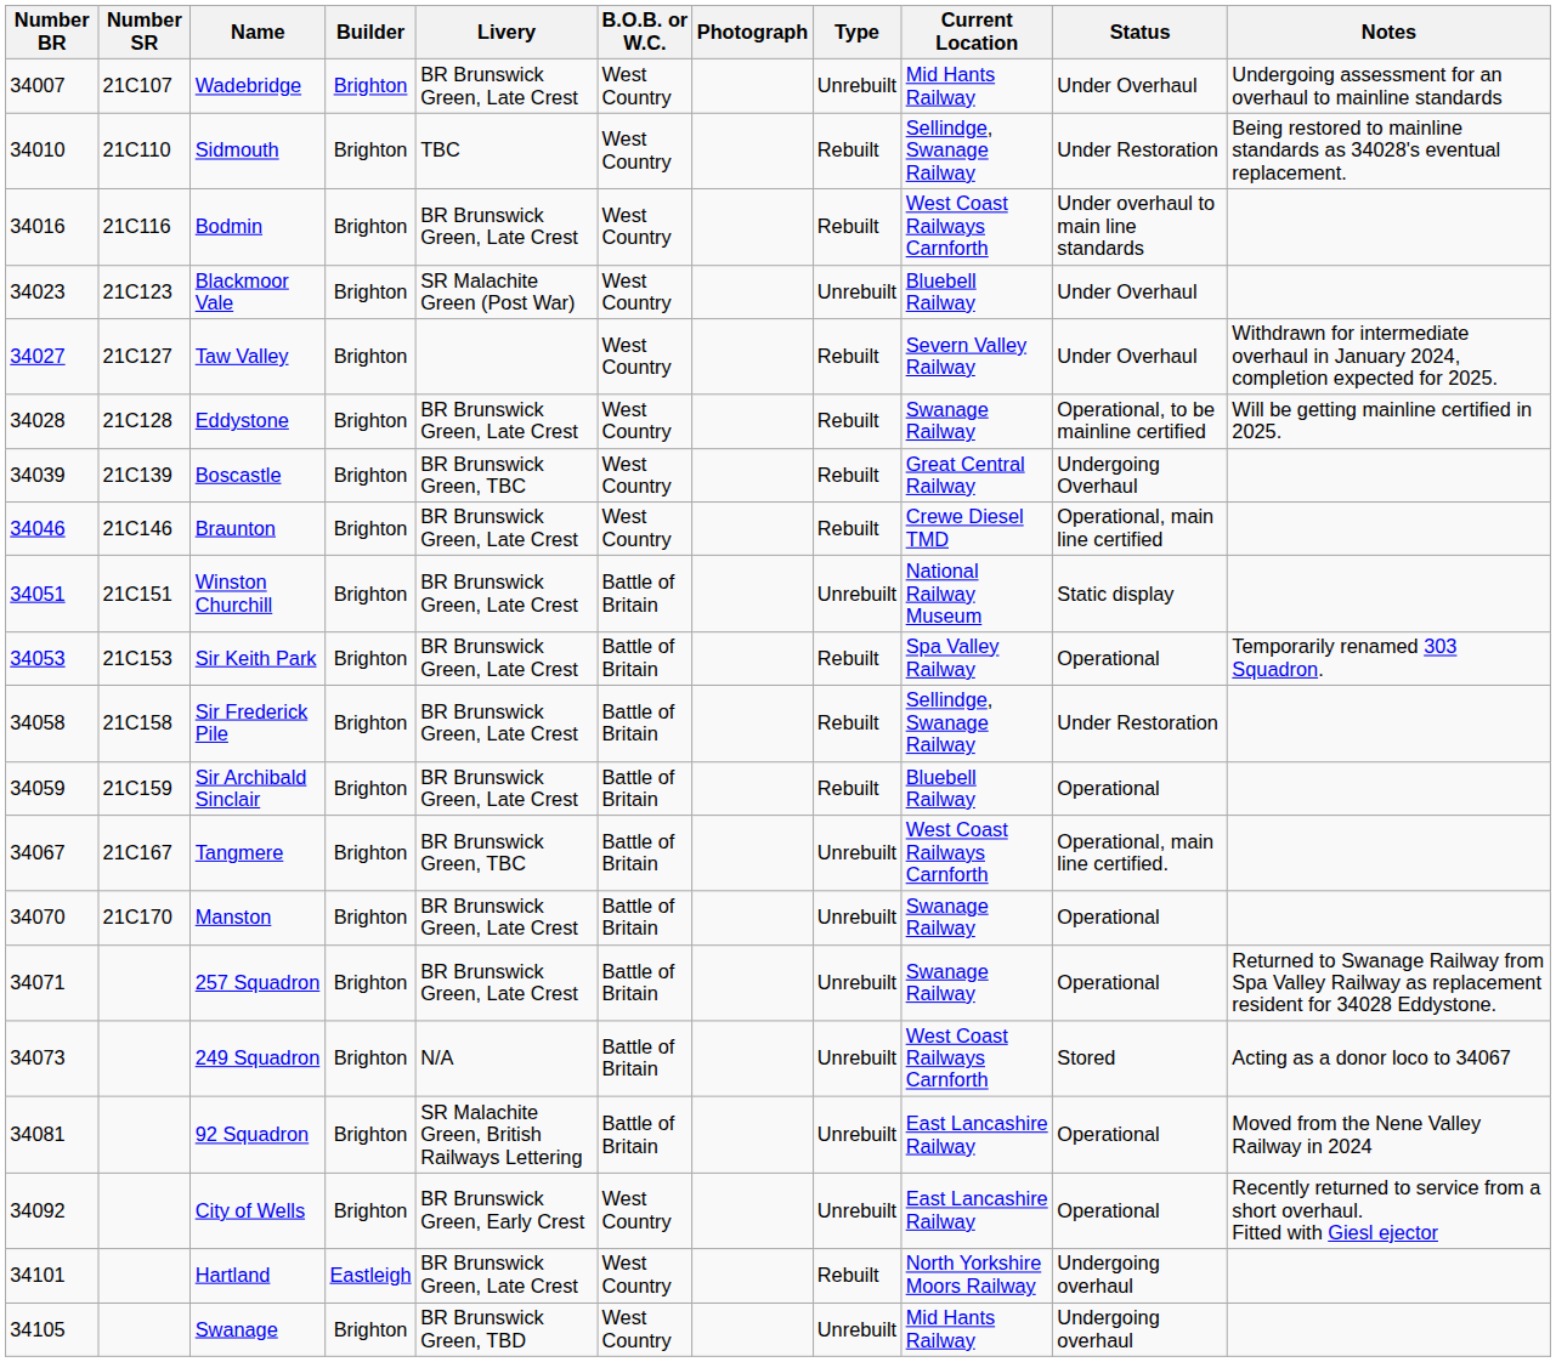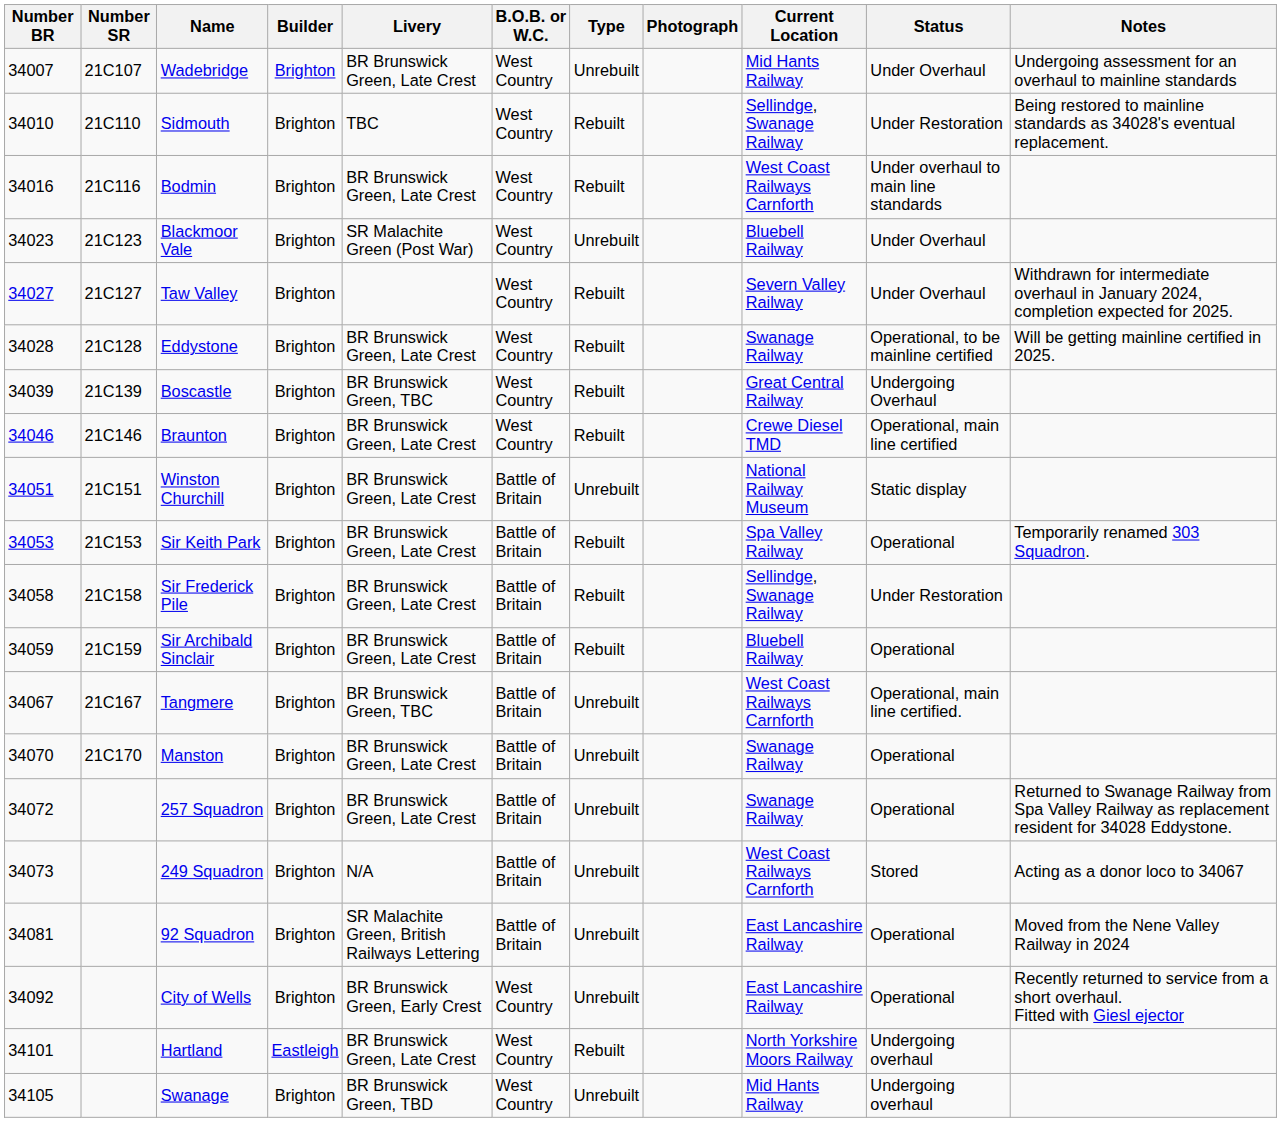 <table class="wikitable">
 <tr>
 <th>Number BR</th>
 <th>Number SR</th>
 <th>Name</th>
 <th>Builder</th>
 <th>Livery</th>
 <th>B.O.B. or W.C.</th>
+<th>Type</th>
 <th>Photograph</th>
-<th>Type</th>
 <th>Current Location</th>
 <th>Status</th>
 <th>Notes</th>
 </tr>
 <tr>
 <td>34007</td>
 <td>21C107</td>
 <td><a href='#'>Wadebridge</a></td>
 <td align=center><a href='#'>Brighton</a></td>
 <td>BR Brunswick Green, Late Crest</td>
 <td>West Country</td>
+<td>Unrebuilt</td>
 <td></td>
-<td>Unrebuilt</td>
 <td><a href='#'>Mid Hants Railway</a></td>
 <td>Under Overhaul</td>
 <td>Undergoing assessment for an overhaul to mainline standards</td>
 </tr>
 <tr>
 <td>34010</td>
 <td>21C110</td>
 <td><a href='#'>Sidmouth</a></td>
 <td align=center>Brighton</td>
 <td>TBC</td>
 <td>West Country</td>
+<td>Rebuilt</td>
 <td></td>
-<td>Rebuilt</td>
 <td><a href='#'>Sellindge</a>, <a href='#'>Swanage Railway</a></td>
 <td>Under Restoration</td>
 <td>Being restored to mainline standards as 34028's eventual replacement.</td>
 </tr>
 <tr>
 <td>34016</td>
 <td>21C116</td>
 <td><a href='#'>Bodmin</a></td>
 <td align=center>Brighton</td>
 <td>BR Brunswick Green, Late Crest</td>
 <td>West Country</td>
+<td>Rebuilt</td>
 <td></td>
-<td>Rebuilt</td>
 <td><a href='#'>West Coast Railways Carnforth</a></td>
 <td>Under overhaul to main line standards</td>
 <td></td>
 </tr>
 <tr>
 <td>34023</td>
 <td>21C123</td>
 <td><a href='#'>Blackmoor Vale</a></td>
 <td align=center>Brighton</td>
 <td>SR Malachite Green (Post War)</td>
 <td>West Country</td>
+<td>Unrebuilt</td>
 <td></td>
-<td>Unrebuilt</td>
 <td><a href='#'>Bluebell Railway</a></td>
 <td>Under Overhaul</td>
 <td></td>
 </tr>
 <tr>
 <td><a href='#'>34027</a></td>
 <td>21C127</td>
 <td><a href='#'>Taw Valley</a></td>
 <td align=center>Brighton</td>
 <td></td>
 <td>West Country</td>
+<td>Rebuilt</td>
 <td></td>
-<td>Rebuilt</td>
 <td><a href='#'>Severn Valley Railway</a></td>
 <td>Under Overhaul</td>
 <td>Withdrawn for intermediate overhaul in January 2024, completion expected for 2025.</td>
 </tr>
 <tr>
 <td>34028</td>
 <td>21C128</td>
 <td><a href='#'>Eddystone</a></td>
 <td align=center>Brighton</td>
 <td>BR Brunswick Green, Late Crest</td>
 <td>West Country</td>
+<td>Rebuilt</td>
 <td></td>
-<td>Rebuilt</td>
 <td><a href='#'>Swanage Railway</a></td>
 <td>Operational, to be mainline certified</td>
 <td>Will be getting mainline certified in 2025.</td>
 </tr>
 <tr>
 <td>34039</td>
 <td>21C139</td>
 <td><a href='#'>Boscastle</a></td>
 <td align=center>Brighton</td>
 <td>BR Brunswick Green, TBC</td>
 <td>West Country</td>
+<td>Rebuilt</td>
 <td></td>
-<td>Rebuilt</td>
 <td><a href='#'>Great Central Railway</a></td>
 <td>Undergoing Overhaul</td>
 <td></td>
 </tr>
 <tr>
 <td><a href='#'>34046</a></td>
 <td>21C146</td>
 <td><a href='#'>Braunton</a></td>
 <td align=center>Brighton</td>
 <td>BR Brunswick Green, Late Crest</td>
 <td>West Country</td>
+<td>Rebuilt</td>
 <td></td>
-<td>Rebuilt</td>
 <td><a href='#'>Crewe Diesel TMD</a></td>
 <td>Operational, main line certified</td>
 <td></td>
 </tr>
 <tr>
 <td><a href='#'>34051</a></td>
 <td>21C151</td>
 <td><a href='#'>Winston Churchill</a></td>
 <td align=center>Brighton</td>
 <td>BR Brunswick Green, Late Crest</td>
 <td>Battle of Britain</td>
+<td>Unrebuilt</td>
 <td></td>
-<td>Unrebuilt</td>
 <td><a href='#'>National Railway Museum</a></td>
 <td>Static display</td>
 <td></td>
 </tr>
 <tr>
 <td><a href='#'>34053</a></td>
 <td>21C153</td>
 <td><a href='#'>Sir Keith Park</a></td>
 <td align=center>Brighton</td>
 <td>BR Brunswick Green, Late Crest</td>
 <td>Battle of Britain</td>
+<td>Rebuilt</td>
 <td></td>
-<td>Rebuilt</td>
 <td><a href='#'>Spa Valley Railway</a></td>
 <td>Operational</td>
 <td>Temporarily renamed <a href='#'>303 Squadron</a>.</td>
 </tr>
 <tr>
 <td>34058</td>
 <td>21C158</td>
 <td><a href='#'>Sir Frederick Pile</a></td>
 <td align=center>Brighton</td>
 <td>BR Brunswick Green, Late Crest</td>
 <td>Battle of Britain</td>
+<td>Rebuilt</td>
 <td></td>
-<td>Rebuilt</td>
 <td><a href='#'>Sellindge</a>, <a href='#'>Swanage Railway</a></td>
 <td>Under Restoration</td>
 <td></td>
 </tr>
 <tr>
 <td>34059</td>
 <td>21C159</td>
 <td><a href='#'>Sir Archibald Sinclair</a></td>
 <td align=center>Brighton</td>
 <td>BR Brunswick Green, Late Crest</td>
 <td>Battle of Britain</td>
+<td>Rebuilt</td>
 <td></td>
-<td>Rebuilt</td>
 <td><a href='#'>Bluebell Railway</a></td>
 <td>Operational</td>
 <td></td>
 </tr>
 <tr>
 <td>34067</td>
 <td>21C167</td>
 <td><a href='#'>Tangmere</a></td>
 <td align=center>Brighton</td>
 <td>BR Brunswick Green, TBC</td>
 <td>Battle of Britain</td>
+<td>Unrebuilt</td>
 <td></td>
-<td>Unrebuilt</td>
 <td><a href='#'>West Coast Railways Carnforth</a></td>
 <td>Operational, main line certified.</td>
 <td></td>
 </tr>
 <tr>
 <td>34070</td>
 <td>21C170</td>
 <td><a href='#'>Manston</a></td>
 <td align=center>Brighton</td>
 <td>BR Brunswick Green, Late Crest</td>
 <td>Battle of Britain</td>
+<td>Unrebuilt</td>
 <td></td>
-<td>Unrebuilt</td>
 <td><a href='#'>Swanage Railway</a></td>
 <td>Operational</td>
 <td></td>
 </tr>
 <tr>
-<td>34071</td>
+<td>34072</td>
 <td></td>
 <td><a href='#'>257 Squadron</a></td>
 <td align=center>Brighton</td>
 <td>BR Brunswick Green, Late Crest</td>
 <td>Battle of Britain</td>
+<td>Unrebuilt</td>
 <td></td>
-<td>Unrebuilt</td>
 <td><a href='#'>Swanage Railway</a></td>
 <td>Operational</td>
 <td>Returned to Swanage Railway from Spa Valley Railway as replacement resident for 34028 Eddystone.</td>
 </tr>
 <tr>
 <td>34073</td>
 <td></td>
 <td><a href='#'>249 Squadron</a></td>
 <td align=center>Brighton</td>
 <td>N/A</td>
 <td>Battle of Britain</td>
+<td>Unrebuilt</td>
 <td></td>
-<td>Unrebuilt</td>
 <td><a href='#'>West Coast Railways Carnforth</a></td>
 <td>Stored</td>
 <td>Acting as a donor loco to 34067</td>
 </tr>
 <tr>
 <td>34081</td>
 <td></td>
 <td><a href='#'>92 Squadron</a></td>
 <td align=center>Brighton</td>
 <td>SR Malachite Green, British Railways Lettering</td>
 <td>Battle of Britain</td>
+<td>Unrebuilt</td>
 <td></td>
-<td>Unrebuilt</td>
 <td><a href='#'>East Lancashire Railway</a></td>
 <td>Operational</td>
 <td>Moved from the Nene Valley Railway in 2024 </td>
 </tr>
 <tr>
 <td>34092</td>
 <td></td>
 <td><a href='#'>City of Wells</a></td>
 <td align=center>Brighton</td>
 <td>BR Brunswick Green, Early Crest</td>
 <td>West Country</td>
+<td>Unrebuilt</td>
 <td></td>
-<td>Unrebuilt</td>
 <td><a href='#'>East Lancashire Railway</a></td>
 <td>Operational</td>
 <td>Recently returned to service from a short overhaul.<br>Fitted with <a href='#'>Giesl ejector</a></td>
 </tr>
 <tr>
 <td>34101</td>
 <td></td>
 <td><a href='#'>Hartland</a></td>
 <td align=center><a href='#'>Eastleigh</a></td>
 <td>BR Brunswick Green, Late Crest</td>
 <td>West Country</td>
+<td>Rebuilt</td>
 <td></td>
-<td>Rebuilt</td>
 <td><a href='#'>North Yorkshire Moors Railway</a></td>
 <td>Undergoing overhaul</td>
 <td></td>
 </tr>
 <tr>
 <td>34105</td>
 <td></td>
 <td><a href='#'>Swanage</a></td>
 <td align=center>Brighton</td>
 <td>BR Brunswick Green, TBD</td>
 <td>West Country</td>
+<td>Unrebuilt</td>
 <td></td>
-<td>Unrebuilt</td>
 <td><a href='#'>Mid Hants Railway</a></td>
 <td>Undergoing overhaul</td>
 <td></td>
 </tr>
 </table>
